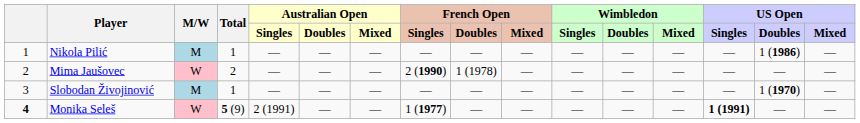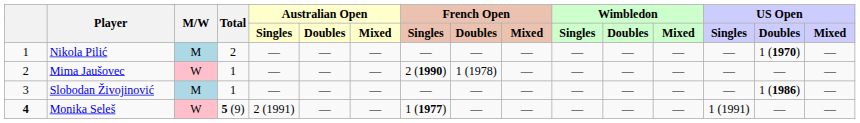 <table class="wikitable mw-datatable sortable" style="text-align:center;">
 <tr>
 <th data-sort-type="number" width="5%" rowspan="2"></th>
 <th width="15%" rowspan="2">Player</th>
 <th width="5%"  rowspan="2">M/W</th>
 <th rowspan="2">Total</th>
 <th colspan="3" style="background:#ffc;">Australian Open</th>
 <th colspan="3" style="background:#ebc2af;">French Open</th>
 <th colspan="3" style="background:#cfc;">Wimbledon</th>
 <th colspan="3" style="background:#ccf;">US Open</th>
 </tr>
 <tr>
 <th style="background:#ffc; width:60px;">Singles</th>
 <th style="background:#ffc; width:60px;">Doubles</th>
 <th style="background:#ffc; width:60px;">Mixed</th>
 <th style="background:#ebc2af; width:60px;">Singles</th>
 <th style="background:#ebc2af; width:60px;">Doubles</th>
 <th style="background:#ebc2af; width:60px;">Mixed</th>
 <th style="background:#cfc; width:60px;">Singles</th>
 <th style="background:#cfc; width:60px;">Doubles</th>
 <th style="background:#cfc; width:60px;">Mixed</th>
 <th style="background:#ccf; width:60px;">Singles</th>
 <th style="background:#ccf; width:60px;">Doubles</th>
 <th style="background:#ccf; width:60px;">Mixed</th>
 </tr>
 <tr>
 <td>1</td>
 <td style="text-align:left"><a href='#'>Nikola Pilić</a></td>
 <td style="background:lightblue;">M</td>
-<td>1</td>
+<td>2</td>
 <td>—</td>
 <td>—</td>
 <td>—</td>
 <td>—</td>
 <td>—</td>
 <td>—</td>
 <td>—</td>
 <td>—</td>
 <td>—</td>
 <td>—</td>
-<td>1 (<strong>1986</strong>)</td>
+<td>1 (<strong>1970</strong>)</td>
 <td>—</td>
 </tr>
 <tr>
 <td>2</td>
 <td style="text-align:left"><a href='#'>Mima Jaušovec</a></td>
 <td style="background:pink;">W</td>
-<td>2</td>
+<td>1</td>
 <td>—</td>
 <td>—</td>
 <td>—</td>
 <td>2 (<strong>1990</strong>)</td>
 <td>1 (1978)</td>
 <td>—</td>
 <td>—</td>
 <td>—</td>
 <td>—</td>
 <td>—</td>
 <td>—</td>
 <td>—</td>
 </tr>
 <tr>
 <td>3</td>
 <td style="text-align:left"><a href='#'>Slobodan Živojinović</a></td>
 <td style="background:lightblue;">M</td>
 <td>1</td>
 <td>—</td>
 <td>—</td>
 <td>—</td>
 <td>—</td>
 <td>—</td>
 <td>—</td>
 <td>—</td>
 <td>—</td>
 <td>—</td>
 <td>—</td>
-<td>1 (<strong>1970</strong>)</td>
+<td>1 (<strong>1986</strong>)</td>
 <td>—</td>
 </tr>
 <tr>
 <td><strong>4</strong></td>
 <td style="text-align:left"><a href='#'>Monika Seleš</a></td>
 <td style="background:pink;">W</td>
 <td><strong>5</strong> (9)</td>
 <td>2 (1991)</td>
 <td>—</td>
 <td>—</td>
 <td>1 (<strong>1977</strong>)</td>
 <td>—</td>
 <td>—</td>
 <td>—</td>
 <td>—</td>
 <td>—</td>
-<td><strong>1 (1991)</strong></td>
+<td>1 (1991)</td>
 <td>—</td>
 <td>—</td>
 </tr>
 </table>
